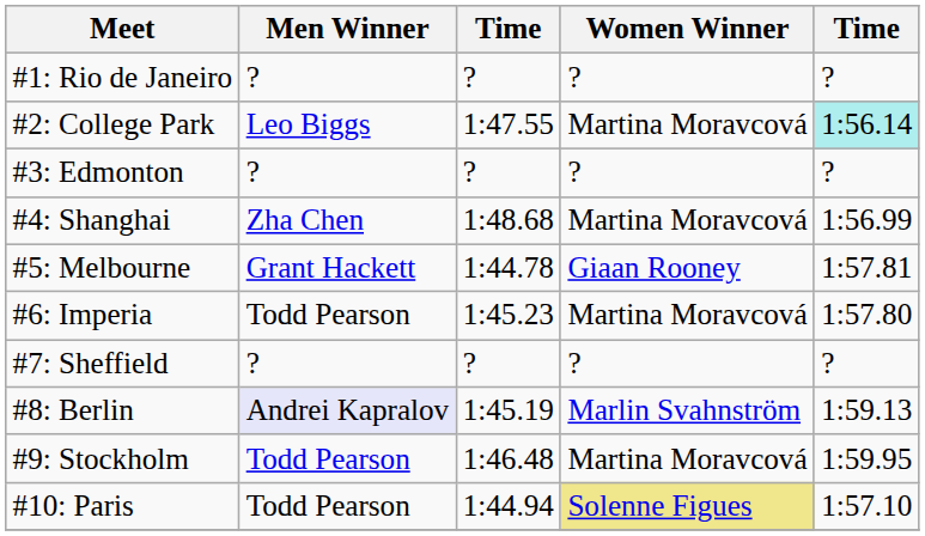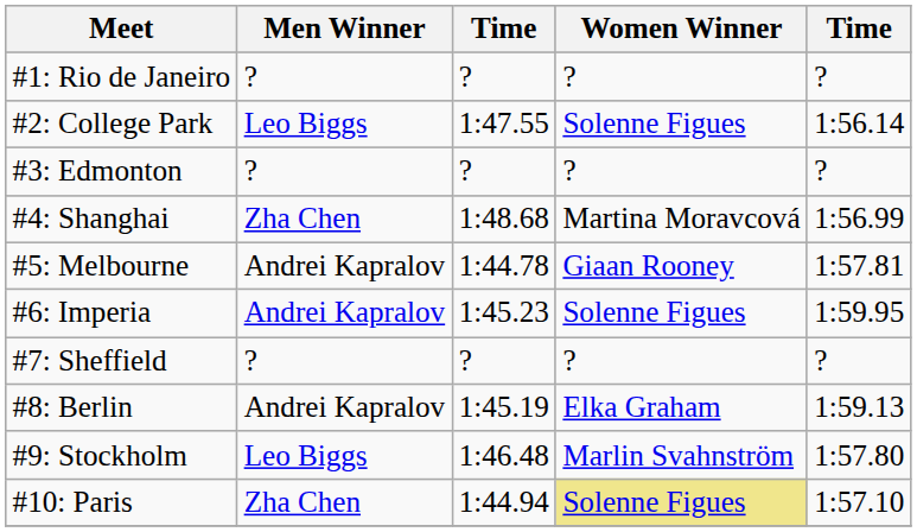 <table class=wikitable>
 <tr>
 <th>Meet</th>
 <th>Men Winner</th>
 <th>Time</th>
 <th>Women Winner</th>
 <th>Time</th>
 </tr>
 <tr>
 <td>#1: Rio de Janeiro</td>
 <td ?>?</td>
 <td ?>?</td>
 <td ?>?</td>
 <td ?>?</td>
 </tr>
 <tr>
 <td>#2: College Park</td>
 <td> <a href='#'>Leo Biggs</a></td>
 <td align=center>1:47.55</td>
-<td> Martina Moravcová</td>
-<td align=center style="background: paleturquoise;">1:56.14</td>
+<td> <a href='#'>Solenne Figues</a></td>
+<td align=center>1:56.14</td>
 </tr>
 <tr>
 <td>#3: Edmonton</td>
 <td ?>?</td>
 <td ?>?</td>
 <td ?>?</td>
 <td ?>?</td>
 </tr>
 <tr>
 <td>#4: Shanghai</td>
 <td> <a href='#'>Zha Chen</a></td>
 <td align=center>1:48.68</td>
 <td> Martina Moravcová</td>
 <td align=center>1:56.99</td>
 </tr>
 <tr>
 <td>#5: Melbourne</td>
-<td> <a href='#'>Grant Hackett</a></td>
+<td> Andrei Kapralov</td>
 <td align=center>1:44.78</td>
 <td> <a href='#'>Giaan Rooney</a></td>
 <td align=center>1:57.81</td>
 </tr>
 <tr>
 <td>#6: Imperia</td>
-<td> Todd Pearson</td>
+<td> <a href='#'>Andrei Kapralov</a></td>
 <td align=center>1:45.23</td>
-<td> Martina Moravcová</td>
-<td align=center>1:57.80</td>
+<td> <a href='#'>Solenne Figues</a></td>
+<td align=center>1:59.95</td>
 </tr>
 <tr>
 <td>#7: Sheffield</td>
 <td ?>?</td>
 <td ?>?</td>
 <td ?>?</td>
 <td ?>?</td>
 </tr>
 <tr>
 <td>#8: Berlin</td>
-<td style="background: lavender;"> Andrei Kapralov</td>
+<td> Andrei Kapralov</td>
 <td align=center>1:45.19</td>
-<td> <a href='#'>Marlin Svahnström</a></td>
+<td> <a href='#'>Elka Graham</a></td>
 <td align=center>1:59.13</td>
 </tr>
 <tr>
 <td>#9: Stockholm</td>
-<td> <a href='#'>Todd Pearson</a></td>
+<td> <a href='#'>Leo Biggs</a></td>
 <td align=center>1:46.48</td>
-<td> Martina Moravcová</td>
-<td align=center>1:59.95</td>
+<td> <a href='#'>Marlin Svahnström</a></td>
+<td align=center>1:57.80</td>
 </tr>
 <tr>
 <td>#10: Paris</td>
-<td> Todd Pearson</td>
+<td> <a href='#'>Zha Chen</a></td>
 <td align=center>1:44.94</td>
 <td style="background: khaki;"> <a href='#'>Solenne Figues</a></td>
 <td align=center>1:57.10</td>
 </tr>
 <tr>
 </tr>
 </table>
